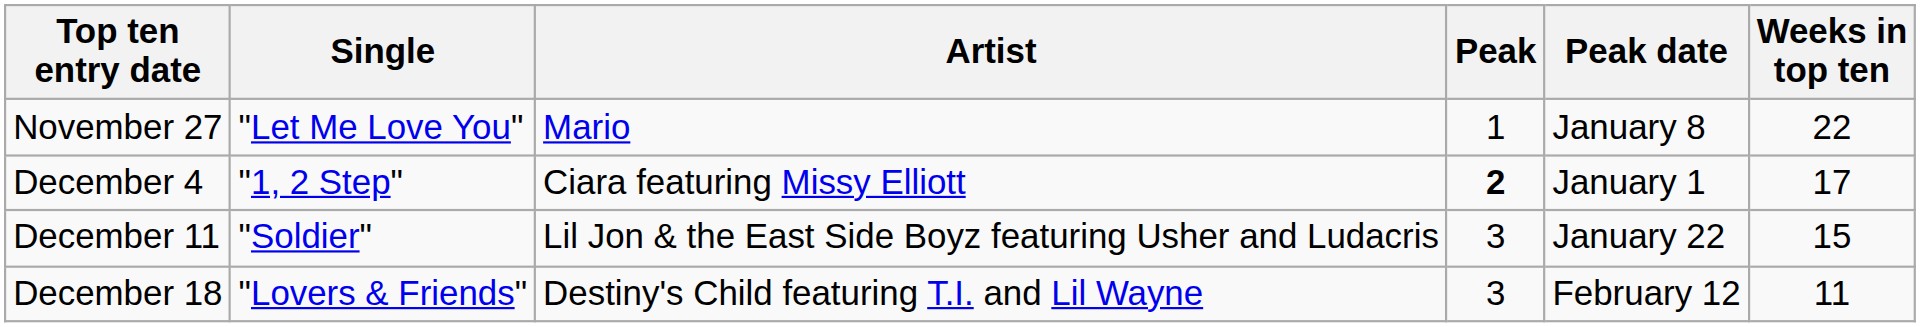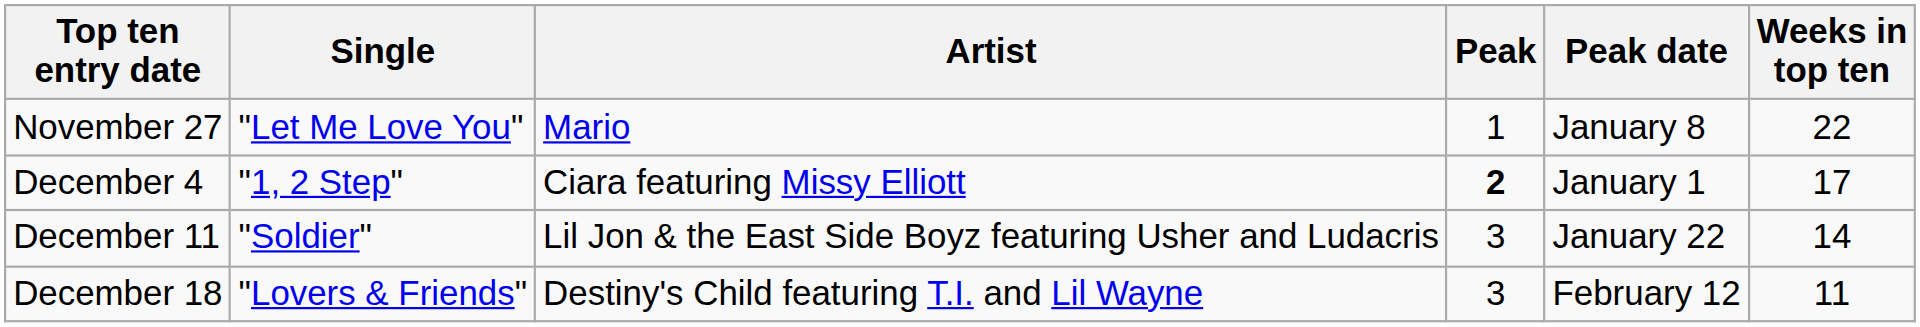 <table class="wikitable sortable">
 <tr>
 <th>Top ten<br>entry date</th>
 <th>Single</th>
 <th>Artist</th>
 <th data-sort-type="number">Peak</th>
 <th>Peak date</th>
 <th data-sort-type="number">Weeks in<br>top ten</th>
 </tr>
 <tr>
 <td>November 27</td>
 <td>"<a href='#'>Let Me Love You</a>"</td>
 <td><a href='#'>Mario</a></td>
 <td align="center">1</td>
 <td>January 8</td>
 <td align="center">22</td>
 </tr>
 <tr>
 <td>December 4</td>
 <td>"<a href='#'>1, 2 Step</a>"</td>
 <td>Ciara featuring <a href='#'>Missy Elliott</a></td>
 <td align="center"><strong>2</strong></td>
 <td>January 1</td>
 <td align="center">17</td>
 </tr>
 <tr>
 <td>December 11</td>
 <td>"<a href='#'>Soldier</a>"</td>
 <td>Lil Jon & the East Side Boyz featuring Usher and Ludacris</td>
 <td align="center">3</td>
 <td>January 22</td>
-<td align="center">15</td>
+<td align="center">14</td>
 </tr>
 <tr>
 <td>December 18</td>
 <td>"<a href='#'>Lovers & Friends</a>"</td>
 <td>Destiny's Child featuring <a href='#'>T.I.</a> and <a href='#'>Lil Wayne</a></td>
 <td align="center">3</td>
 <td>February 12</td>
 <td align="center">11</td>
 </tr>
 </table>
